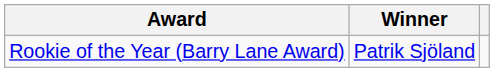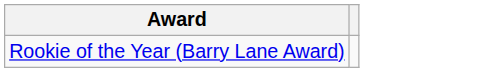 <table class="wikitable">
 <tr>
 <th>Award</th>
-<th>Winner</th>
 <th></th>
 </tr>
 <tr>
 <td><a href='#'>Rookie of the Year (Barry Lane Award)</a></td>
-<td> <a href='#'>Patrik Sjöland</a></td>
 <td></td>
 </tr>
 </table>
